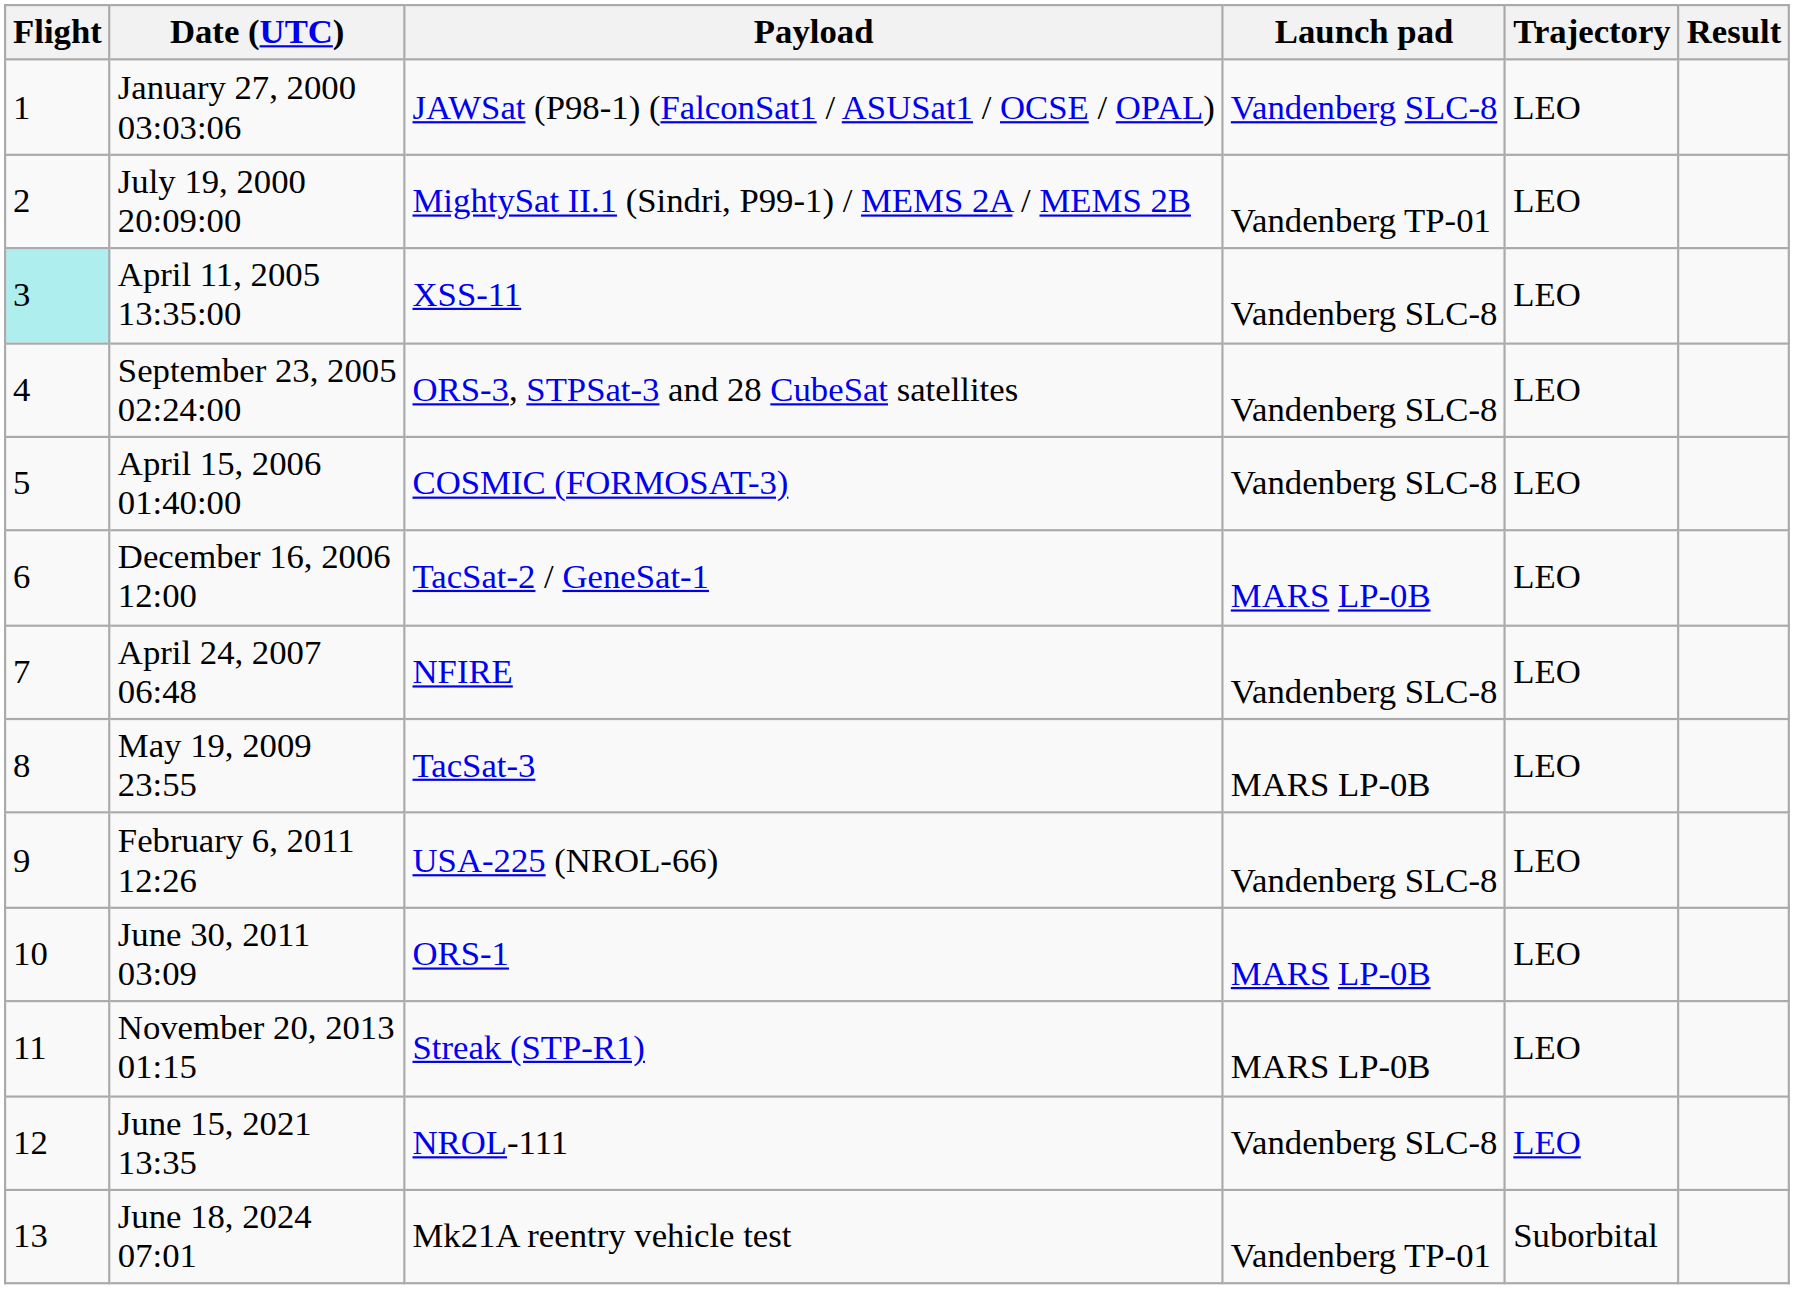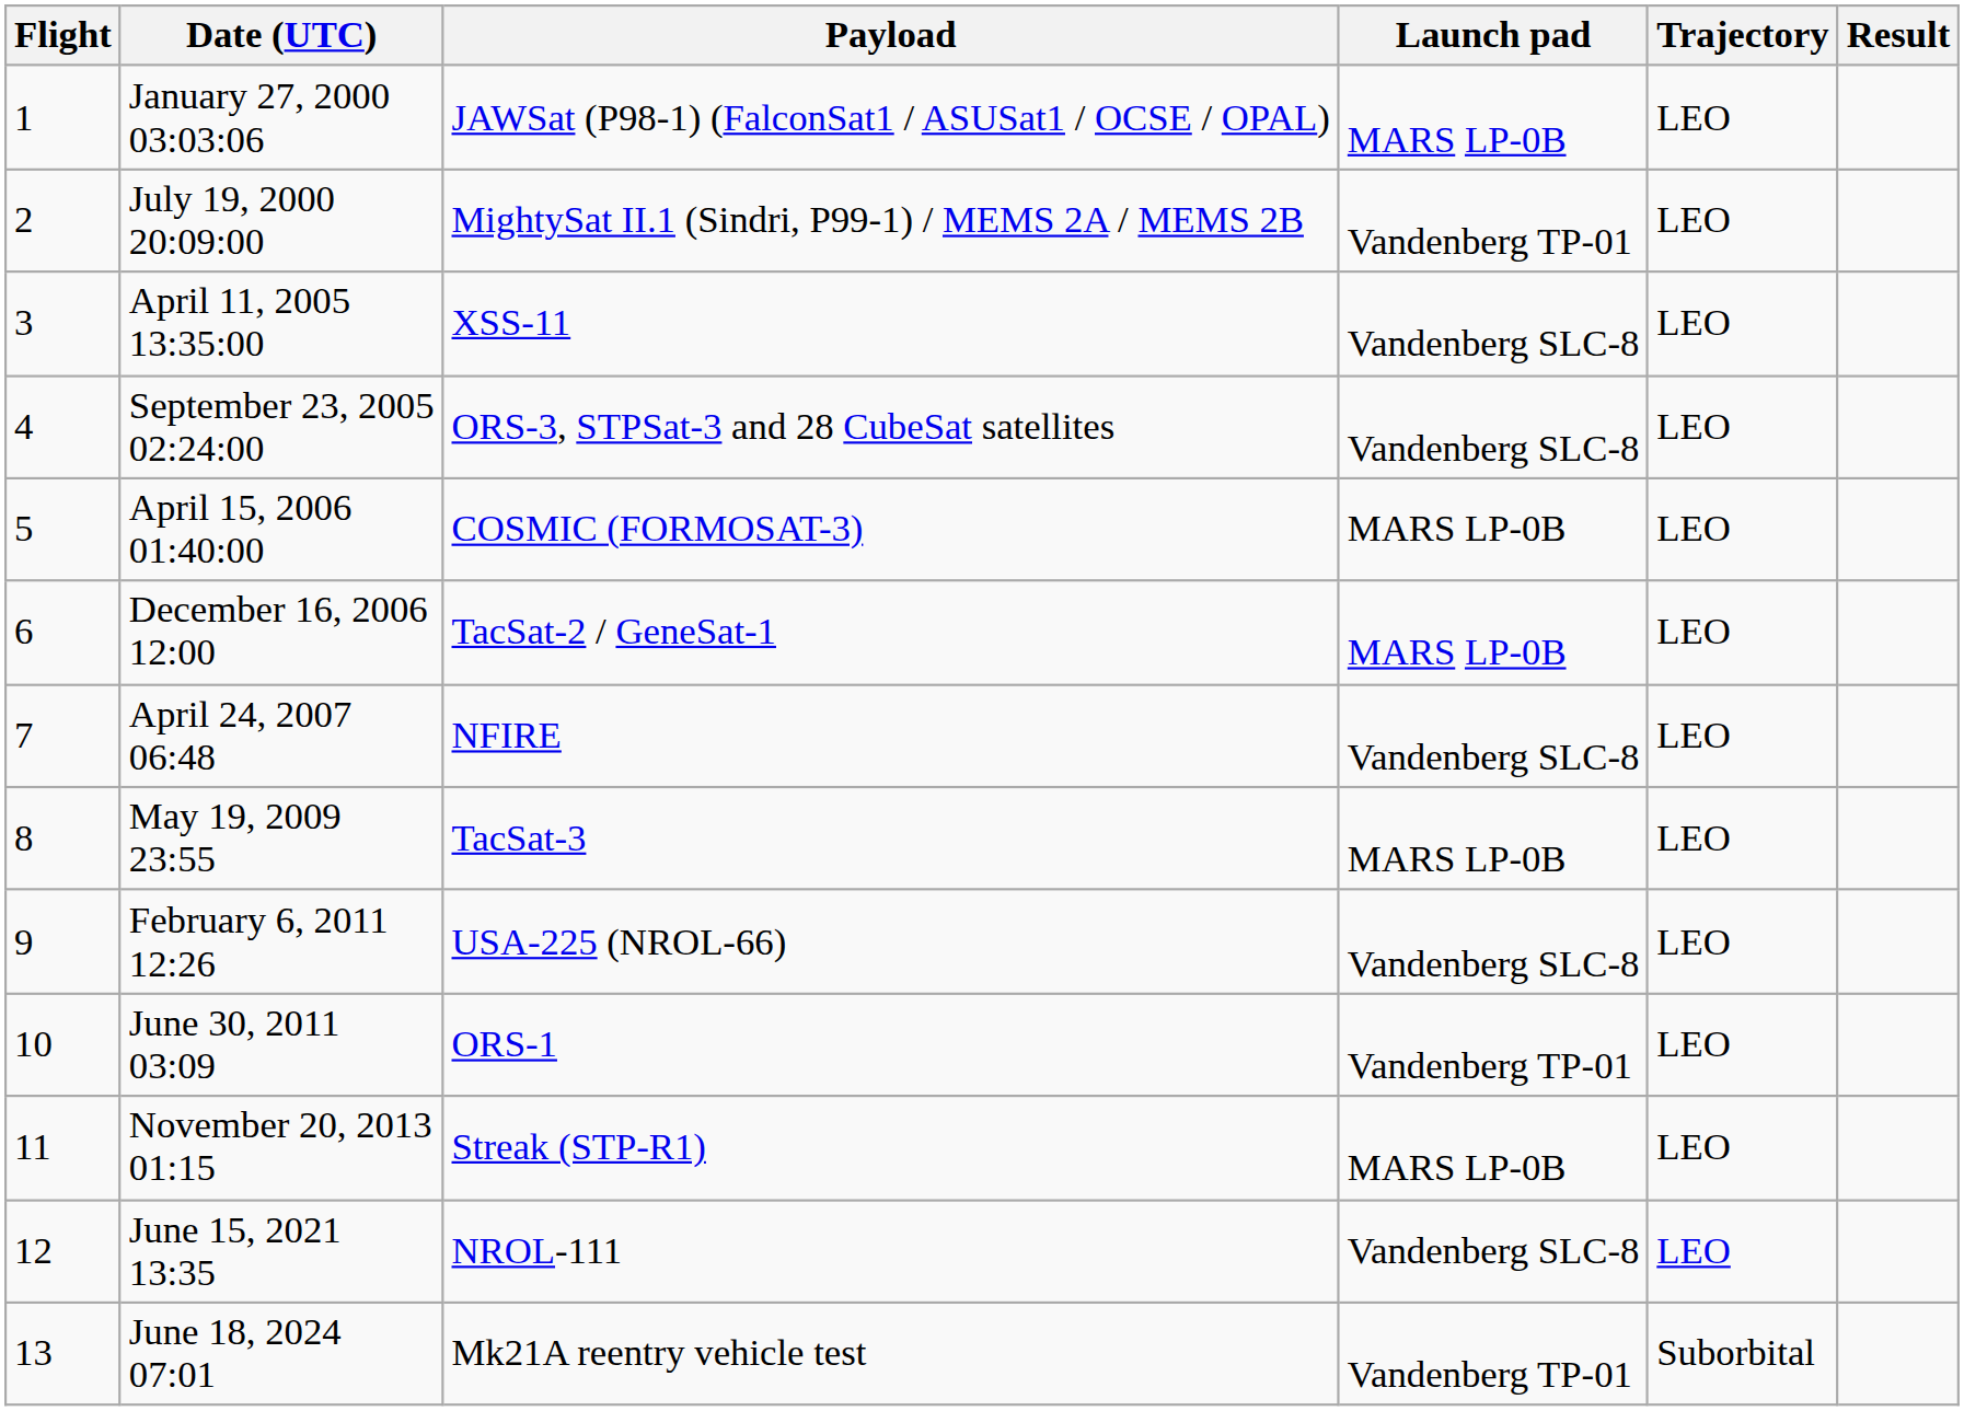 <table class="wikitable sortable">
 <tr>
 <th>Flight</th>
 <th>Date (<a href='#'>UTC</a>)</th>
 <th>Payload</th>
 <th>Launch pad</th>
 <th>Trajectory</th>
 <th>Result</th>
 </tr>
 <tr>
 <td>1</td>
 <td>January 27, 2000<br>03:03:06</td>
 <td><a href='#'>JAWSat</a> (P98-1) (<a href='#'>FalconSat1</a> / <a href='#'>ASUSat1</a> / <a href='#'>OCSE</a> / <a href='#'>OPAL</a>)</td>
-<td><a href='#'>Vandenberg</a> <a href='#'>SLC-8</a></td>
+<td><br><a href='#'>MARS</a> <a href='#'>LP-0B</a></td>
 <td>LEO</td>
 <td></td>
 </tr>
 <tr>
 <td>2</td>
 <td>July 19, 2000<br>20:09:00</td>
 <td><a href='#'>MightySat II.1</a> (Sindri, P99-1) / <a href='#'>MEMS 2A</a> / <a href='#'>MEMS 2B</a></td>
 <td><br>Vandenberg TP-01</td>
 <td>LEO</td>
 <td></td>
 </tr>
 <tr>
-<td style="background: paleturquoise;">3</td>
+<td>3</td>
 <td>April 11, 2005<br>13:35:00</td>
 <td><a href='#'>XSS-11</a></td>
 <td><br>Vandenberg SLC-8</td>
 <td>LEO</td>
 <td></td>
 </tr>
 <tr>
 <td>4</td>
 <td>September 23, 2005<br>02:24:00</td>
 <td><a href='#'>ORS-3</a>, <a href='#'>STPSat-3</a> and 28 <a href='#'>CubeSat</a> satellites</td>
 <td><br>Vandenberg SLC-8</td>
 <td>LEO</td>
 <td></td>
 </tr>
 <tr>
 <td>5</td>
 <td>April 15, 2006<br>01:40:00</td>
 <td><a href='#'>COSMIC (FORMOSAT-3)</a></td>
-<td>Vandenberg SLC-8</td>
+<td>MARS LP-0B</td>
 <td>LEO</td>
 <td></td>
 </tr>
 <tr>
 <td>6</td>
 <td>December 16, 2006<br>12:00</td>
 <td><a href='#'>TacSat-2</a> / <a href='#'>GeneSat-1</a></td>
 <td><br><a href='#'>MARS</a> <a href='#'>LP-0B</a></td>
 <td>LEO</td>
 <td></td>
 </tr>
 <tr>
 <td>7</td>
 <td>April 24, 2007<br>06:48</td>
 <td><a href='#'>NFIRE</a></td>
 <td><br>Vandenberg SLC-8</td>
 <td>LEO</td>
 <td></td>
 </tr>
 <tr>
 <td>8</td>
 <td>May 19, 2009<br>23:55</td>
 <td><a href='#'>TacSat-3</a></td>
 <td><br>MARS LP-0B</td>
 <td>LEO</td>
 <td></td>
 </tr>
 <tr>
 <td>9</td>
 <td>February 6, 2011<br>12:26</td>
 <td><a href='#'>USA-225</a> (NROL-66)</td>
 <td><br>Vandenberg SLC-8</td>
 <td>LEO</td>
 <td></td>
 </tr>
 <tr>
 <td>10</td>
 <td>June 30, 2011<br>03:09</td>
 <td><a href='#'>ORS-1</a></td>
-<td><br><a href='#'>MARS</a> <a href='#'>LP-0B</a></td>
+<td><br>Vandenberg TP-01</td>
 <td>LEO</td>
 <td></td>
 </tr>
 <tr>
 <td>11</td>
 <td>November 20, 2013<br>01:15</td>
 <td><a href='#'>Streak (STP-R1)</a></td>
 <td><br>MARS LP-0B</td>
 <td>LEO</td>
 <td></td>
 </tr>
 <tr>
 <td>12</td>
 <td>June 15, 2021<br>13:35</td>
 <td><a href='#'>NROL</a>-111</td>
 <td>Vandenberg SLC-8</td>
 <td><a href='#'>LEO</a></td>
 <td></td>
 </tr>
 <tr>
 <td>13</td>
 <td>June 18, 2024<br>07:01</td>
 <td>Mk21A reentry vehicle test</td>
 <td><br>Vandenberg TP-01</td>
 <td>Suborbital</td>
 <td></td>
 </tr>
 </table>
